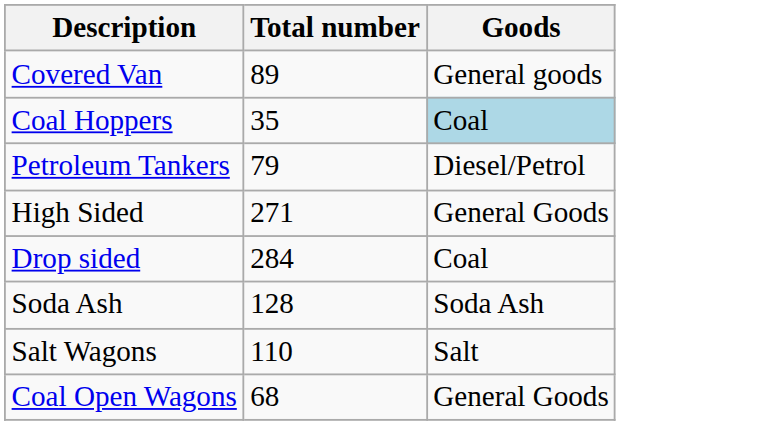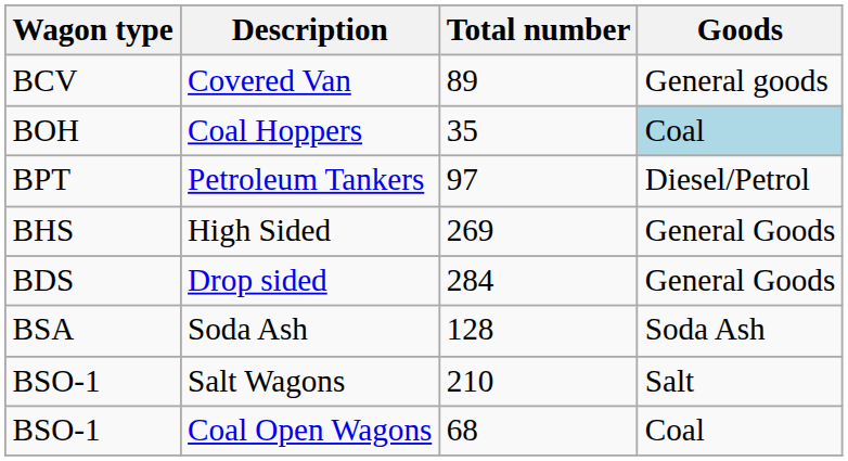 <table class="wikitable">
 <tr>
+<th>Wagon type</th>
 <th>Description</th>
 <th>Total number</th>
 <th>Goods</th>
 </tr>
 <tr>
+<td>BCV</td>
 <td><a href='#'>Covered Van</a></td>
 <td>89</td>
 <td>General goods</td>
 </tr>
 <tr>
+<td>BOH</td>
 <td><a href='#'>Coal Hoppers</a></td>
 <td>35</td>
 <td style="background: lightblue;">Coal</td>
 </tr>
 <tr>
+<td>BPT</td>
 <td><a href='#'>Petroleum Tankers</a></td>
-<td>79</td>
+<td>97</td>
 <td>Diesel/Petrol</td>
 </tr>
 <tr>
+<td>BHS</td>
 <td>High Sided</td>
-<td>271</td>
+<td>269</td>
 <td>General Goods</td>
 </tr>
 <tr>
+<td>BDS</td>
 <td><a href='#'>Drop sided</a></td>
 <td>284</td>
-<td>Coal</td>
+<td>General Goods</td>
 </tr>
 <tr>
+<td>BSA</td>
 <td>Soda Ash</td>
 <td>128</td>
 <td>Soda Ash</td>
 </tr>
 <tr>
+<td>BSO-1</td>
 <td>Salt Wagons</td>
-<td>110</td>
+<td>210</td>
 <td>Salt</td>
 </tr>
 <tr>
+<td>BSO-1</td>
 <td><a href='#'>Coal Open Wagons</a></td>
 <td>68</td>
-<td>General Goods</td>
+<td>Coal</td>
 </tr>
 </table>
